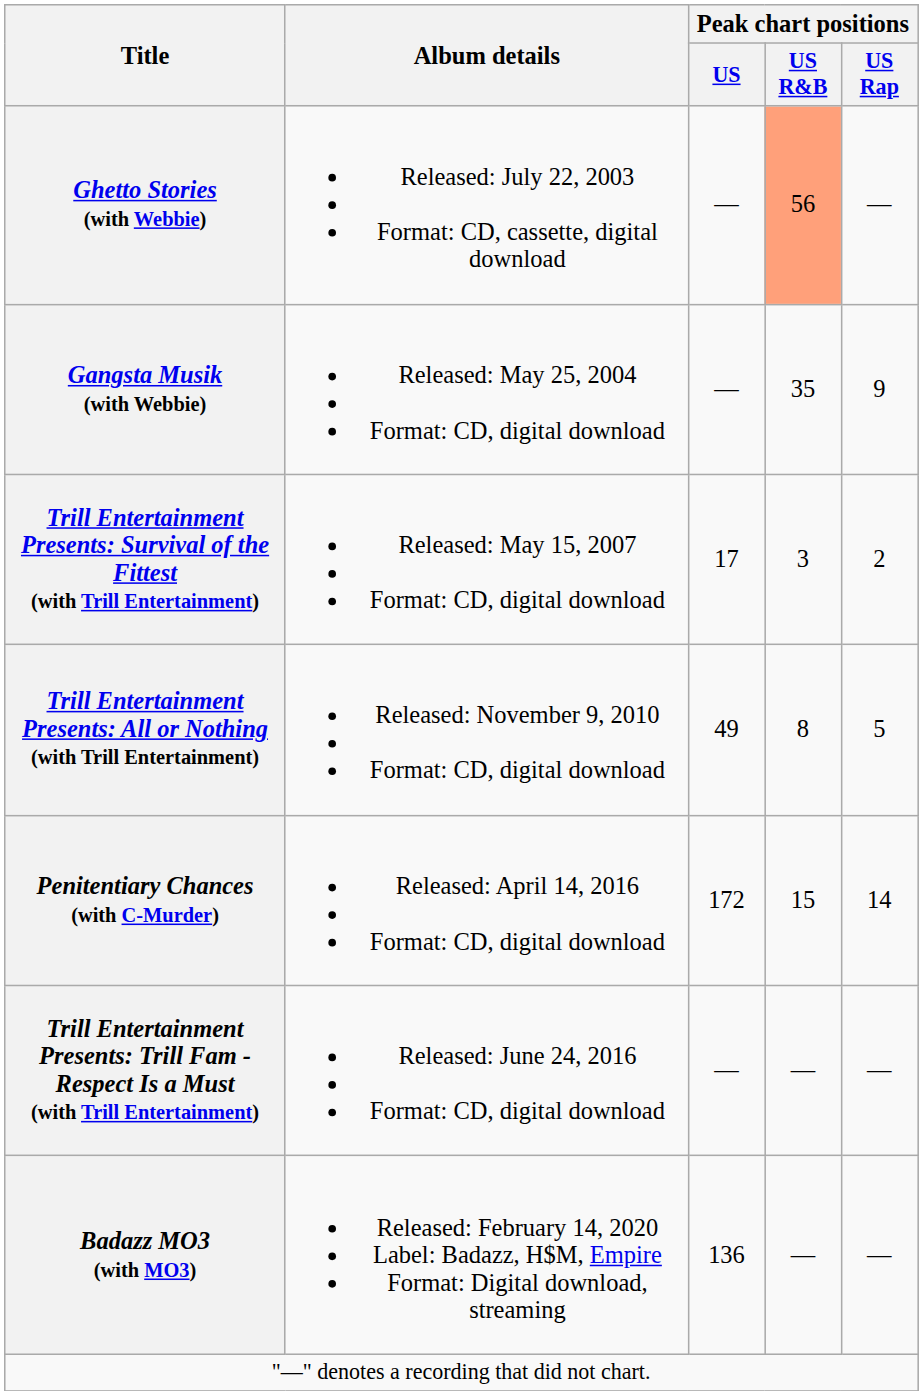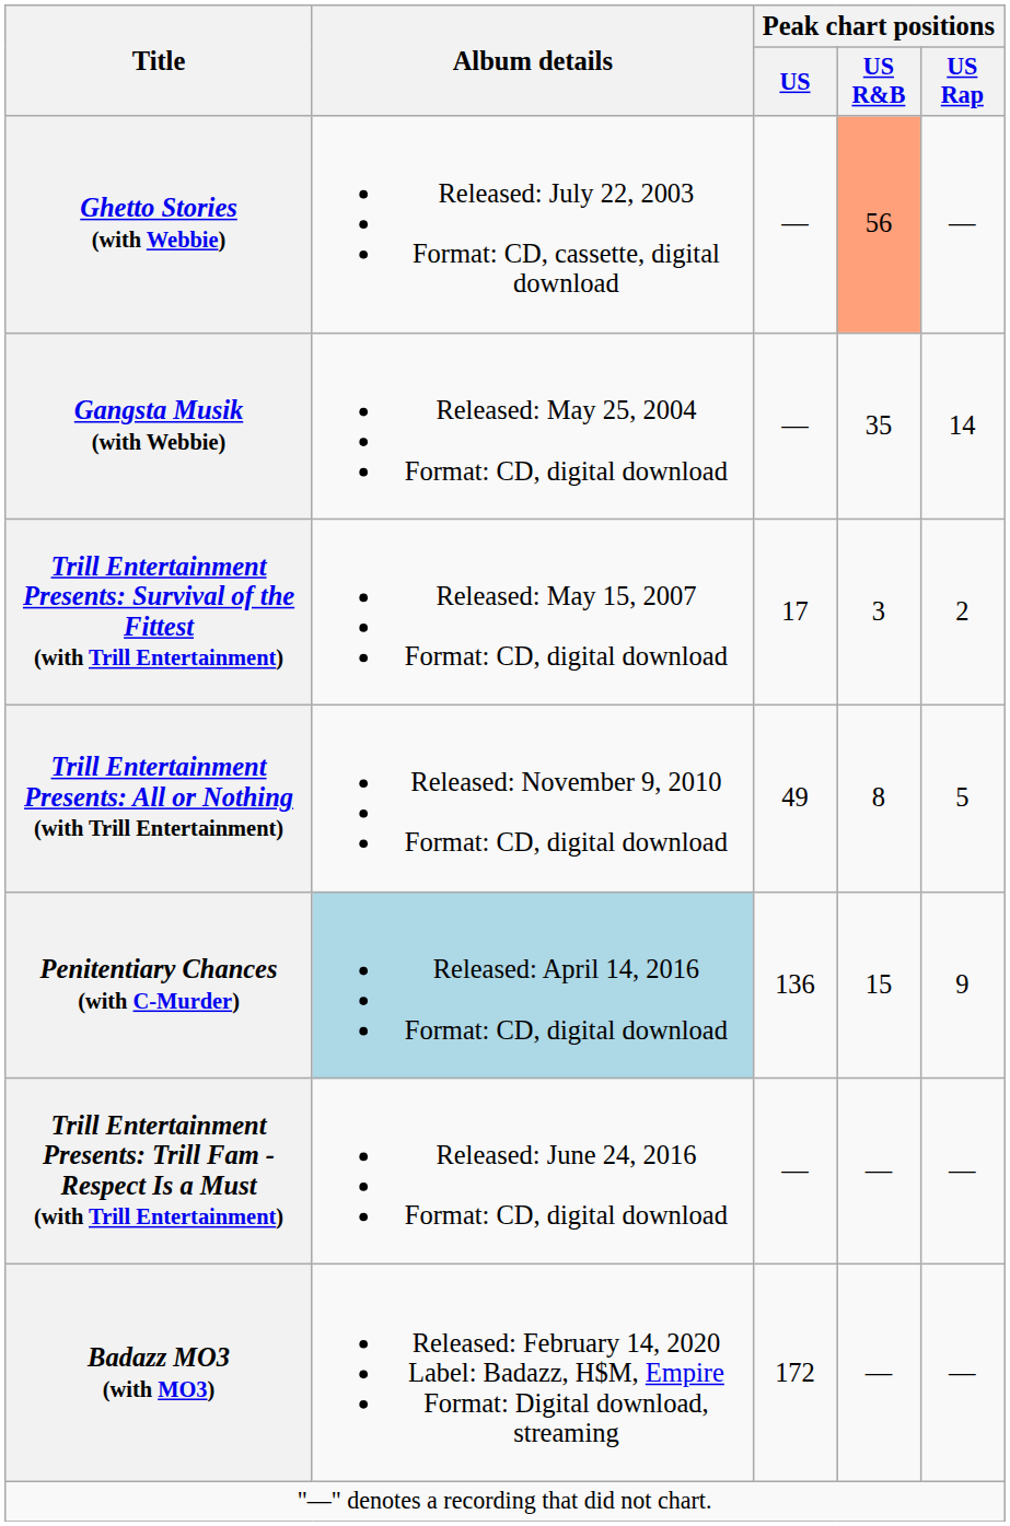 <table class="wikitable plainrowheaders" style="text-align:center;">
 <tr>
 <th rowspan="2" style="width:11em;">Title</th>
 <th rowspan="2" style="width:16em;">Album details</th>
 <th colspan="3">Peak chart positions</th>
 </tr>
 <tr>
 <th style="width:3em;font-size:90%;"><a href='#'>US</a></th>
 <th style="width:3em;font-size:90%;"><a href='#'>US<br>R&B</a></th>
 <th style="width:3em;font-size:90%;"><a href='#'>US<br>Rap</a></th>
 </tr>
 <tr>
 <th scope="row"><em><a href='#'>Ghetto Stories</a></em><br><small>(with <a href='#'>Webbie</a>)</small></th>
 <td><br><ul><li>Released: July 22, 2003</li><li></li><li>Format: CD, cassette, digital download</li></ul></td>
 <td>—</td>
 <td style="background: lightsalmon;">56</td>
 <td>—</td>
 </tr>
 <tr>
 <th scope="row"><em><a href='#'>Gangsta Musik</a></em><br><small>(with Webbie)</small></th>
 <td><br><ul><li>Released: May 25, 2004</li><li></li><li>Format: CD, digital download</li></ul></td>
 <td>—</td>
 <td>35</td>
-<td>9</td>
+<td>14</td>
 </tr>
 <tr>
 <th scope="row"><em><a href='#'>Trill Entertainment Presents: Survival of the Fittest</a></em><br><small>(with <a href='#'>Trill Entertainment</a>)</small></th>
 <td><br><ul><li>Released: May 15, 2007</li><li></li><li>Format: CD, digital download</li></ul></td>
 <td>17</td>
 <td>3</td>
 <td>2</td>
 </tr>
 <tr>
 <th scope="row"><em><a href='#'>Trill Entertainment Presents: All or Nothing</a></em><br><small>(with Trill Entertainment)</small></th>
 <td><br><ul><li>Released: November 9, 2010</li><li></li><li>Format: CD, digital download</li></ul></td>
 <td>49</td>
 <td>8</td>
 <td>5</td>
 </tr>
 <tr>
 <th scope="row"><em>Penitentiary Chances</em><br><small>(with <a href='#'>C-Murder</a>)</small></th>
-<td><br><ul><li>Released: April 14, 2016</li><li></li><li>Format: CD, digital download</li></ul></td>
-<td>172</td>
+<td style="background: lightblue;"><br><ul><li>Released: April 14, 2016</li><li></li><li>Format: CD, digital download</li></ul></td>
+<td>136<br></td>
 <td>15</td>
-<td>14</td>
+<td>9</td>
 </tr>
 <tr>
 <th scope="row"><em>Trill Entertainment Presents: Trill Fam - Respect Is a Must</em><br><small>(with <a href='#'>Trill Entertainment</a>)</small></th>
 <td><br><ul><li>Released: June 24, 2016</li><li></li><li>Format: CD, digital download</li></ul></td>
 <td>—</td>
 <td>—</td>
 <td>—</td>
 </tr>
 <tr>
 <th scope="row"><em>Badazz MO3</em><br><small>(with <a href='#'>MO3</a>)</small></th>
 <td><br><ul><li>Released: February 14, 2020</li><li>Label: Badazz, H$M, <a href='#'>Empire</a></li><li>Format: Digital download, streaming</li></ul></td>
-<td>136<br></td>
+<td>172</td>
 <td>—</td>
 <td>—</td>
 </tr>
 <tr>
 <td colspan="14" style="font-size:90%">"—" denotes a recording that did not chart.</td>
 </tr>
 </table>
